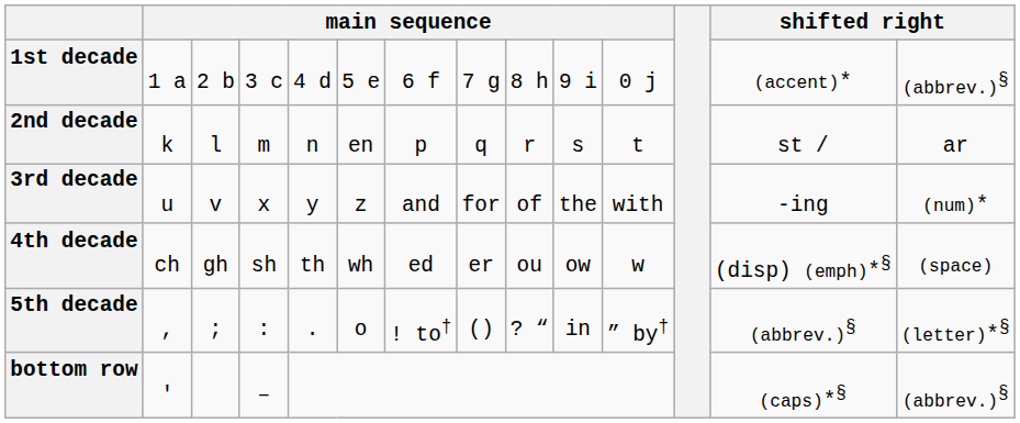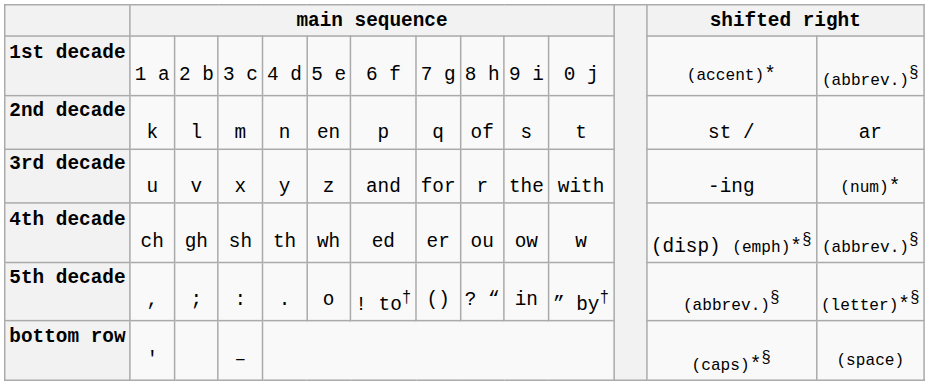 <table class=wikitable>
 <tr>
 <th></th>
 <th colspan=10>main sequence</th>
 <th rowspan=7>  </th>
 <th colspan=2>shifted right</th>
 </tr>
 <tr align=center valign=top>
 <th>1st decade</th>
 <td> <br> 1  a</td>
 <td> <br> 2  b</td>
 <td> <br> 3  c</td>
 <td> <br> 4  d</td>
 <td> <br> 5  e</td>
 <td> <br> 6  f</td>
 <td> <br> 7  g</td>
 <td> <br> 8  h</td>
 <td> <br> 9  i</td>
 <td> <br> 0  j</td>
 <td> <br> <small>(accent)</small>*</td>
 <td> <br> <small>(abbrev.)</small><sup>§</sup></td>
 </tr>
 <tr align=center valign=top>
 <th>2nd decade</th>
 <td> <br> k</td>
 <td> <br> l</td>
 <td> <br> m</td>
 <td> <br> n</td>
 <td> <br> en</td>
 <td> <br> p</td>
 <td> <br> q</td>
-<td> <br> r</td>
+<td> <br> of</td>
 <td> <br> s</td>
 <td> <br> t</td>
 <td> <br> st  /</td>
 <td> <br> ar</td>
 </tr>
 <tr align=center valign=top>
 <th>3rd decade</th>
 <td> <br> u</td>
 <td> <br> v</td>
 <td> <br> x</td>
 <td> <br> y</td>
 <td> <br> z</td>
 <td> <br> and</td>
 <td> <br> for</td>
-<td> <br> of</td>
+<td> <br> r</td>
 <td> <br> the</td>
 <td> <br> with</td>
 <td> <br> -ing</td>
 <td> <br> <small>(num)</small>*  </td>
 </tr>
 <tr align=center valign=top>
 <th>4th decade</th>
 <td> <br> ch</td>
 <td> <br> gh</td>
 <td> <br> sh</td>
 <td> <br> th</td>
 <td> <br> wh</td>
 <td> <br> ed</td>
 <td> <br> er</td>
 <td> <br> ou</td>
 <td> <br> ow</td>
 <td> <br> w</td>
 <td> <br> (disp) <small> (emph)</small>*<sup>§</sup></td>
-<td> <br> <small>(space)</small></td>
+<td> <br> <small>(abbrev.)</small><sup>§</sup></td>
 </tr>
 <tr align=center valign=top>
 <th>5th decade</th>
 <td> <br>,  </td>
 <td> <br> ;  </td>
 <td> <br> :  </td>
 <td> <br> .  </td>
 <td> <br> o</td>
 <td> <br> !    to<sup>†</sup></td>
 <td> <br> ()  </td>
 <td> <br> ?  “</td>
 <td> <br> in</td>
 <td> <br> ”  by<sup>†</sup></td>
 <td> <br> <small>(abbrev.)</small><sup>§</sup></td>
 <td> <br> <small>(letter)</small>*<sup>§</sup></td>
 </tr>
 <tr align=center valign=top>
 <th>bottom row</th>
 <td> <br> '</td>
 <td></td>
 <td> <br> –  </td>
 <td colspan=7></td>
 <td> <br> <small>(caps)</small>*<sup>§</sup></td>
-<td> <br> <small>(abbrev.)</small><sup>§</sup></td>
+<td> <br> <small>(space)</small></td>
 </tr>
 </table>
